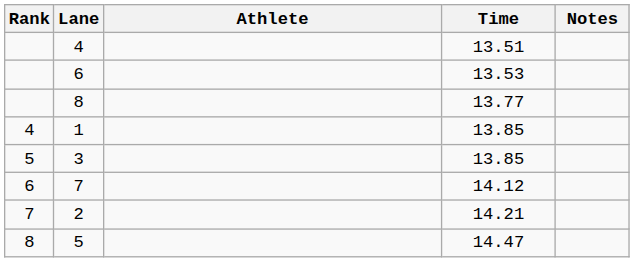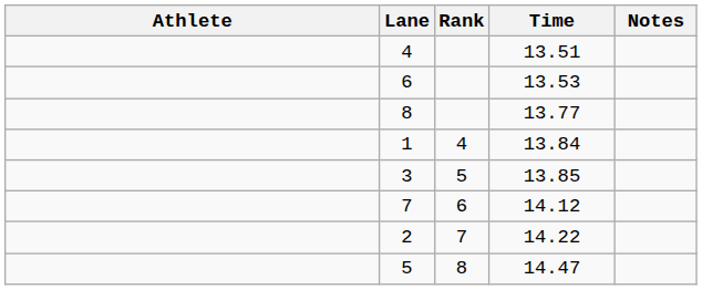 <table class="wikitable sortable" style="text-align:center">
 <tr>
+<th width=250>Athlete</th>
+<th width=10>Lane</th>
 <th width=10>Rank</th>
-<th width=10>Lane</th>
-<th width=250>Athlete</th>
 <th width=80>Time</th>
 <th width=50>Notes</th>
 </tr>
 <tr>
+<td align=left></td>
+<td>4</td>
 <td></td>
-<td>4</td>
-<td align=left></td>
 <td>13.51</td>
 <td></td>
 </tr>
 <tr>
+<td align=left></td>
+<td>6</td>
 <td></td>
-<td>6</td>
-<td align=left></td>
 <td>13.53</td>
 <td></td>
 </tr>
 <tr>
+<td align=left></td>
+<td>8</td>
 <td></td>
-<td>8</td>
-<td align=left></td>
 <td>13.77</td>
 <td></td>
 </tr>
 <tr>
+<td align=left></td>
+<td>1</td>
 <td>4</td>
-<td>1</td>
+<td>13.84</td>
+<td></td>
+</tr>
+<tr>
 <td align=left></td>
+<td>3</td>
+<td>5</td>
 <td>13.85</td>
 <td></td>
 </tr>
 <tr>
-<td>5</td>
-<td>3</td>
 <td align=left></td>
-<td>13.85</td>
-<td></td>
-</tr>
-<tr>
+<td>7</td>
 <td>6</td>
-<td>7</td>
-<td align=left></td>
 <td>14.12</td>
 <td></td>
 </tr>
 <tr>
+<td align=left></td>
+<td>2</td>
 <td>7</td>
-<td>2</td>
-<td align=left></td>
-<td>14.21</td>
+<td>14.22</td>
 <td></td>
 </tr>
 <tr>
+<td align=left></td>
+<td>5</td>
 <td>8</td>
-<td>5</td>
-<td align=left></td>
 <td>14.47</td>
 <td></td>
 </tr>
 </table>
